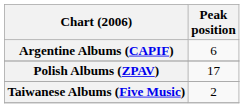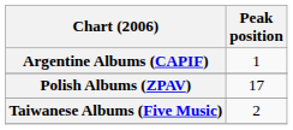 <table class="wikitable sortable plainrowheaders" style="text-align:center">
 <tr>
 <th scope="col">Chart (2006)</th>
 <th scope="col">Peak<br>position</th>
 </tr>
 <tr>
 <th scope="row">Argentine Albums (<a href='#'>CAPIF</a>)</th>
-<td style="text-align:center;">6</td>
+<td style="text-align:center;">1</td>
 </tr>
 <tr>
 </tr>
 <tr>
 </tr>
 <tr>
 </tr>
 <tr>
 </tr>
 <tr>
 </tr>
 <tr>
 </tr>
 <tr>
 </tr>
 <tr>
 </tr>
 <tr>
 </tr>
 <tr>
 </tr>
 <tr>
 </tr>
 <tr>
 </tr>
 <tr>
 </tr>
 <tr>
 <th scope="row">Polish Albums (<a href='#'>ZPAV</a>)</th>
 <td>17</td>
 </tr>
 <tr>
 </tr>
 <tr>
 </tr>
 <tr>
 </tr>
 <tr>
 </tr>
 <tr>
 <th scope="row">Taiwanese Albums (<a href='#'>Five Music</a>)</th>
 <td style="text-align:center;">2</td>
 </tr>
 <tr>
 </tr>
 </table>
